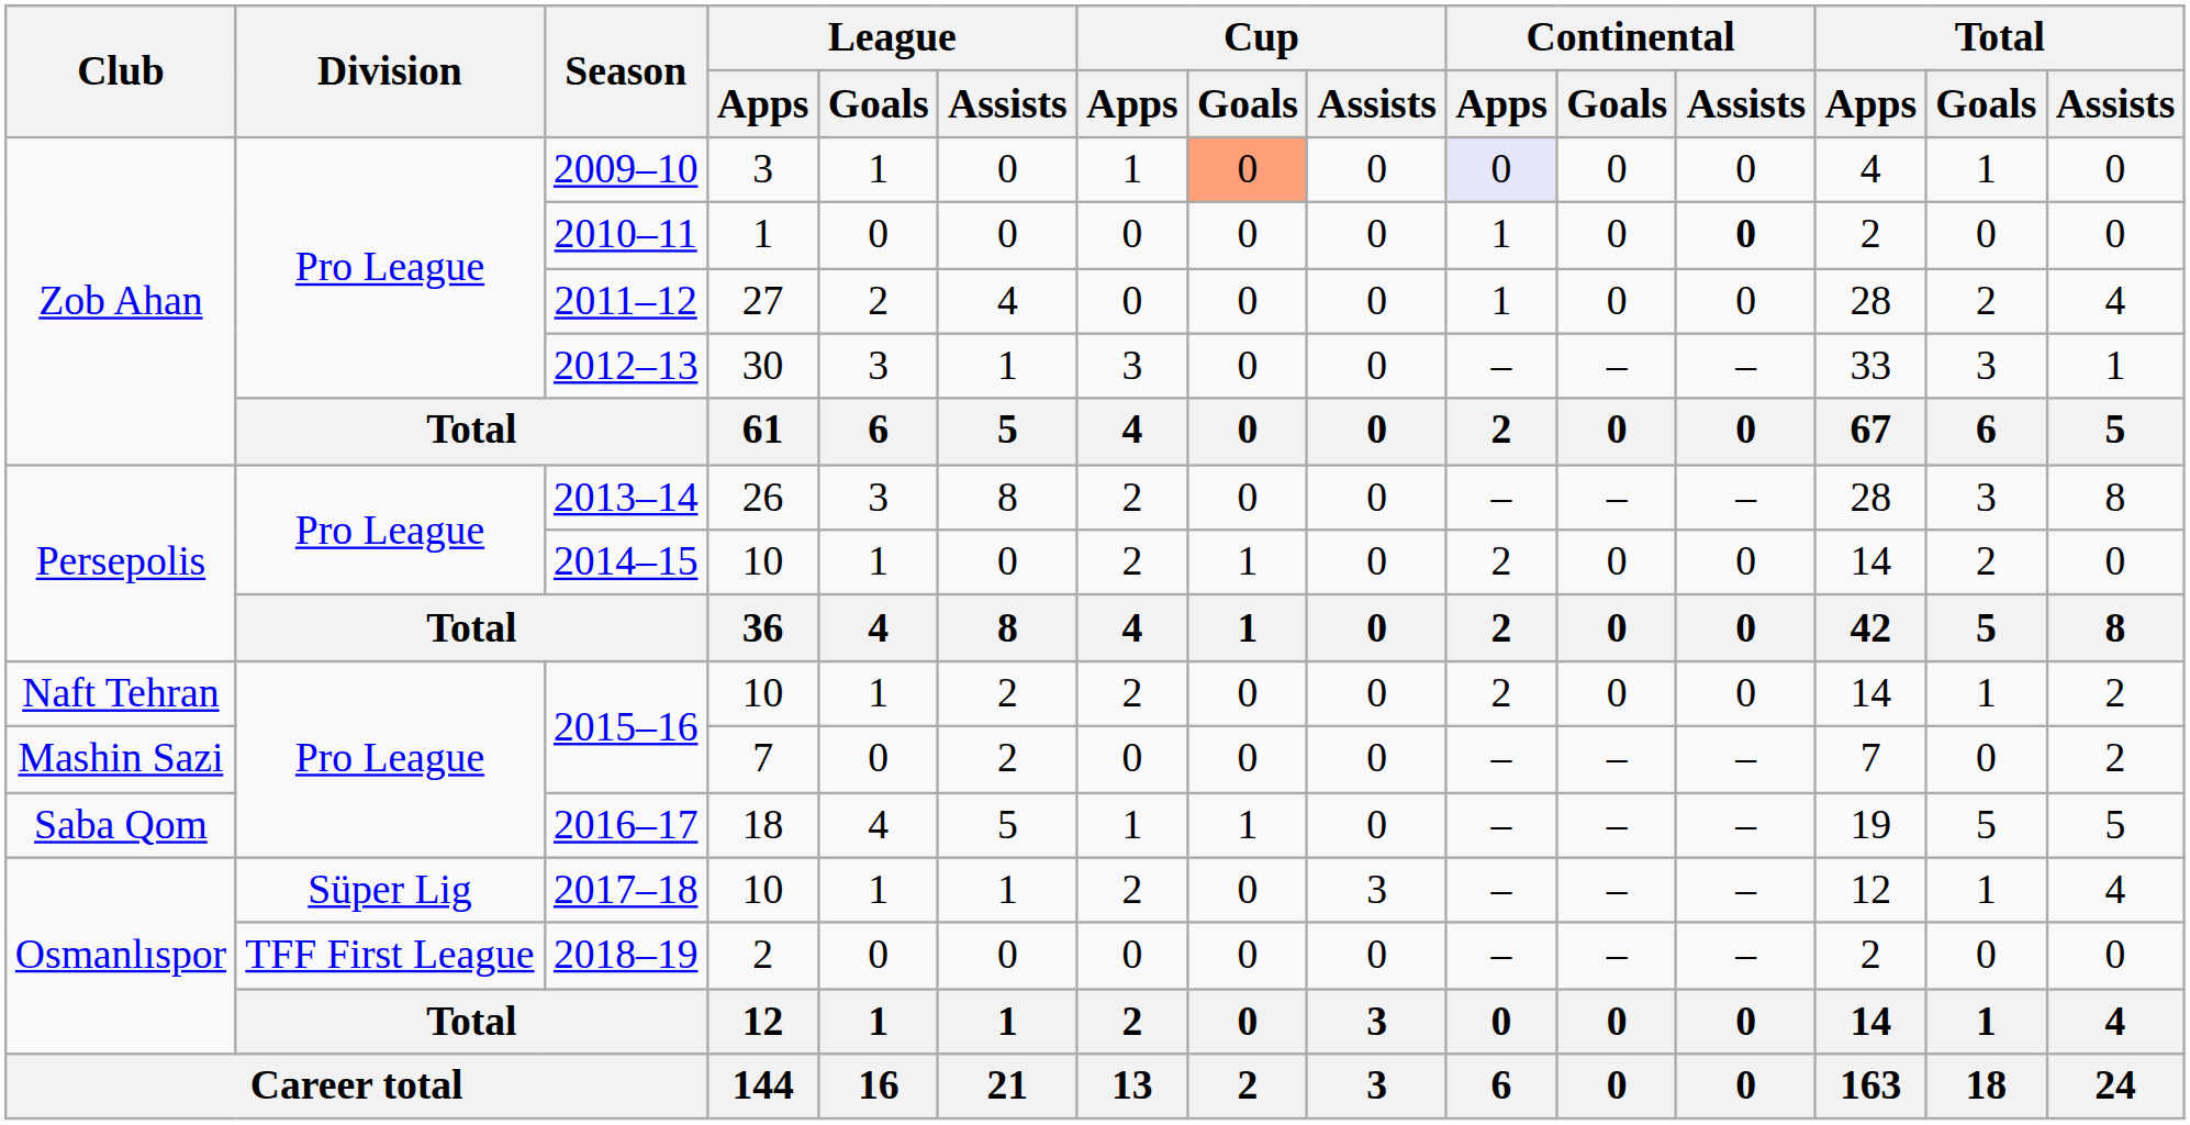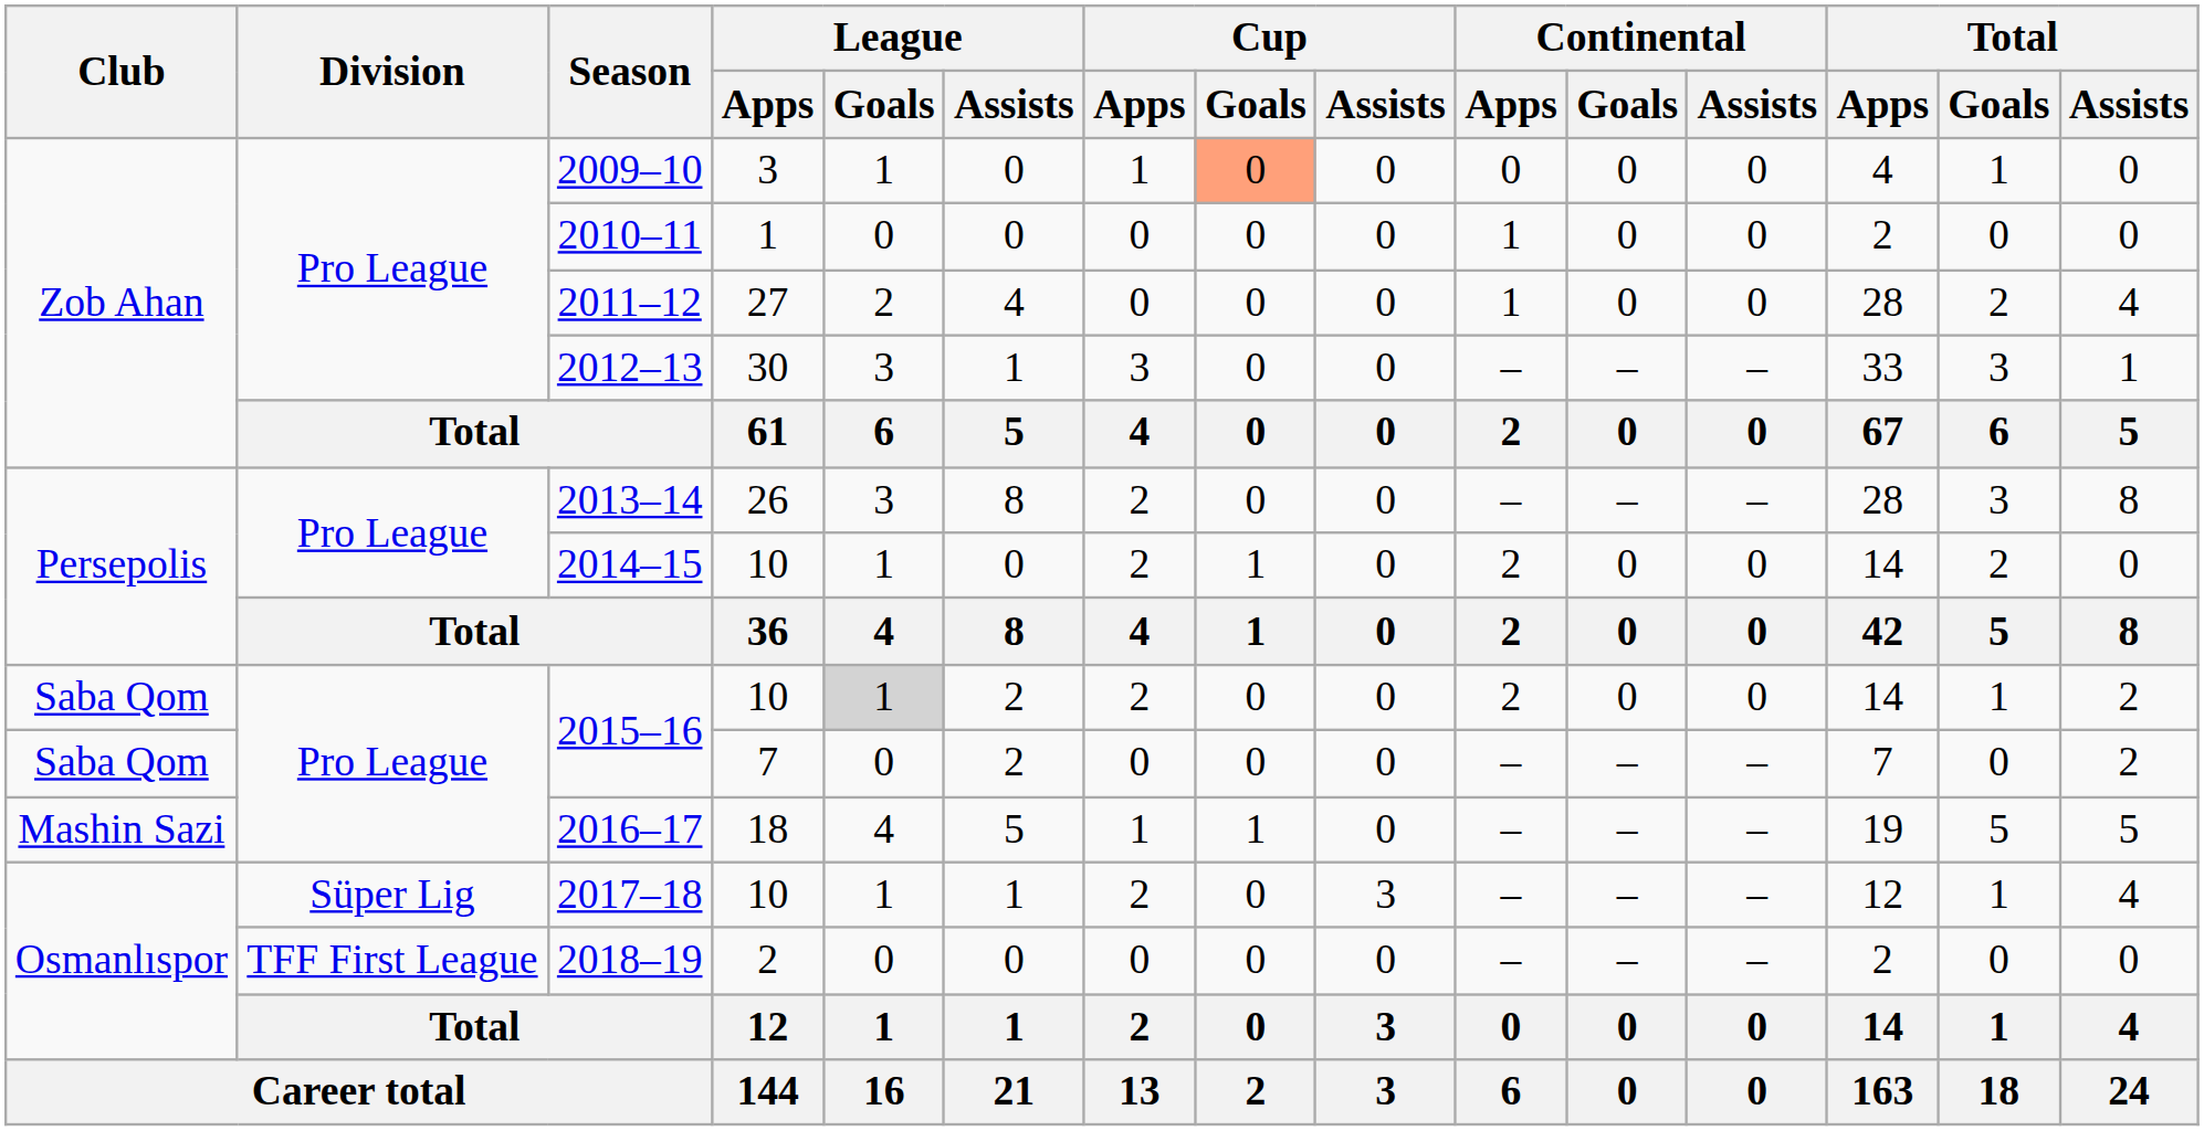 <table class="wikitable" style="text-align: center;">
 <tr>
 <th rowspan="2">Club</th>
 <th rowspan="2">Division</th>
 <th rowspan="2">Season</th>
 <th colspan="3">League</th>
 <th colspan="3">Cup</th>
 <th colspan="3">Continental</th>
 <th colspan="3">Total</th>
 </tr>
 <tr>
 <th>Apps</th>
 <th>Goals</th>
 <th>Assists</th>
 <th>Apps</th>
 <th>Goals</th>
 <th>Assists</th>
 <th>Apps</th>
 <th>Goals</th>
 <th>Assists</th>
 <th>Apps</th>
 <th>Goals</th>
 <th>Assists</th>
 </tr>
 <tr>
 <td rowspan="5"><a href='#'>Zob Ahan</a></td>
 <td rowspan="4"><a href='#'>Pro League</a></td>
 <td><a href='#'>2009–10</a></td>
 <td>3</td>
 <td>1</td>
 <td>0</td>
 <td>1</td>
 <td style="background: lightsalmon;">0</td>
 <td>0</td>
-<td style="background: lavender;">0</td>
+<td>0</td>
 <td>0</td>
 <td>0</td>
 <td>4</td>
 <td>1</td>
 <td>0</td>
 </tr>
 <tr>
 <td><a href='#'>2010–11</a></td>
 <td>1</td>
 <td>0</td>
 <td>0</td>
 <td>0</td>
 <td>0</td>
 <td>0</td>
 <td>1</td>
 <td>0</td>
-<td><strong>0</strong></td>
+<td>0</td>
 <td>2</td>
 <td>0</td>
 <td>0</td>
 </tr>
 <tr>
 <td><a href='#'>2011–12</a></td>
 <td>27</td>
 <td>2</td>
 <td>4</td>
 <td>0</td>
 <td>0</td>
 <td>0</td>
 <td>1</td>
 <td>0</td>
 <td>0</td>
 <td>28</td>
 <td>2</td>
 <td>4</td>
 </tr>
 <tr>
 <td><a href='#'>2012–13</a></td>
 <td>30</td>
 <td>3</td>
 <td>1</td>
 <td>3</td>
 <td>0</td>
 <td>0</td>
 <td>–</td>
 <td>–</td>
 <td>–</td>
 <td>33</td>
 <td>3</td>
 <td>1</td>
 </tr>
 <tr>
 <th colspan=2>Total</th>
 <th>61</th>
 <th>6</th>
 <th>5</th>
 <th>4</th>
 <th>0</th>
 <th>0</th>
 <th>2</th>
 <th>0</th>
 <th>0</th>
 <th>67</th>
 <th>6</th>
 <th>5</th>
 </tr>
 <tr>
 <td rowspan="3"><a href='#'>Persepolis</a></td>
 <td rowspan="2"><a href='#'>Pro League</a></td>
 <td><a href='#'>2013–14</a></td>
 <td>26</td>
 <td>3</td>
 <td>8</td>
 <td>2</td>
 <td>0</td>
 <td>0</td>
 <td>–</td>
 <td>–</td>
 <td>–</td>
 <td>28</td>
 <td>3</td>
 <td>8</td>
 </tr>
 <tr>
 <td><a href='#'>2014–15</a></td>
 <td>10</td>
 <td>1</td>
 <td>0</td>
 <td>2</td>
 <td>1</td>
 <td>0</td>
 <td>2</td>
 <td>0</td>
 <td>0</td>
 <td>14</td>
 <td>2</td>
 <td>0</td>
 </tr>
 <tr>
 <th colspan=2>Total</th>
 <th>36</th>
 <th>4</th>
 <th>8</th>
 <th>4</th>
 <th>1</th>
 <th>0</th>
 <th>2</th>
 <th>0</th>
 <th>0</th>
 <th>42</th>
 <th>5</th>
 <th>8</th>
 </tr>
 <tr>
-<td rowspan="1"><a href='#'>Naft Tehran</a></td>
+<td rowspan="1"><a href='#'>Saba Qom</a></td>
 <td rowspan="3"><a href='#'>Pro League</a></td>
 <td rowspan="2"><a href='#'>2015–16</a></td>
 <td>10</td>
-<td>1</td>
+<td style="background: lightgrey;">1</td>
 <td>2</td>
 <td>2</td>
 <td>0</td>
 <td>0</td>
 <td>2</td>
 <td>0</td>
 <td>0</td>
 <td>14</td>
 <td>1</td>
 <td>2</td>
 </tr>
 <tr>
-<td rowspan="1"><a href='#'>Mashin Sazi</a></td>
+<td rowspan="1"><a href='#'>Saba Qom</a></td>
 <td>7</td>
 <td>0</td>
 <td>2</td>
 <td>0</td>
 <td>0</td>
 <td>0</td>
 <td>–</td>
 <td>–</td>
 <td>–</td>
 <td>7</td>
 <td>0</td>
 <td>2</td>
 </tr>
 <tr>
-<td rowspan="1"><a href='#'>Saba Qom</a></td>
+<td rowspan="1"><a href='#'>Mashin Sazi</a></td>
 <td rowspan="1"><a href='#'>2016–17</a></td>
 <td>18</td>
 <td>4</td>
 <td>5</td>
 <td>1</td>
 <td>1</td>
 <td>0</td>
 <td>–</td>
 <td>–</td>
 <td>–</td>
 <td>19</td>
 <td>5</td>
 <td>5</td>
 </tr>
 <tr>
 <td rowspan="3"><a href='#'>Osmanlıspor</a></td>
 <td rowspan="1"><a href='#'>Süper Lig</a></td>
 <td><a href='#'>2017–18</a></td>
 <td>10</td>
 <td>1</td>
 <td>1</td>
 <td>2</td>
 <td>0</td>
 <td>3</td>
 <td>–</td>
 <td>–</td>
 <td>–</td>
 <td>12</td>
 <td>1</td>
 <td>4</td>
 </tr>
 <tr>
 <td rowspan="1"><a href='#'>TFF First League</a></td>
 <td><a href='#'>2018–19</a></td>
 <td>2</td>
 <td>0</td>
 <td>0</td>
 <td>0</td>
 <td>0</td>
 <td>0</td>
 <td>–</td>
 <td>–</td>
 <td>–</td>
 <td>2</td>
 <td>0</td>
 <td>0</td>
 </tr>
 <tr>
 <th colspan=2>Total</th>
 <th>12</th>
 <th>1</th>
 <th>1</th>
 <th>2</th>
 <th>0</th>
 <th>3</th>
 <th>0</th>
 <th>0</th>
 <th>0</th>
 <th>14</th>
 <th>1</th>
 <th>4</th>
 </tr>
 <tr>
 <th colspan=3>Career total</th>
 <th>144</th>
 <th>16</th>
 <th>21</th>
 <th>13</th>
 <th>2</th>
 <th>3</th>
 <th>6</th>
 <th>0</th>
 <th>0</th>
 <th>163</th>
 <th>18</th>
 <th>24</th>
 </tr>
 </table>
